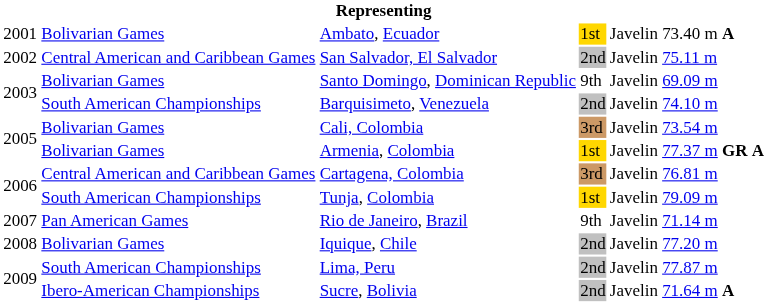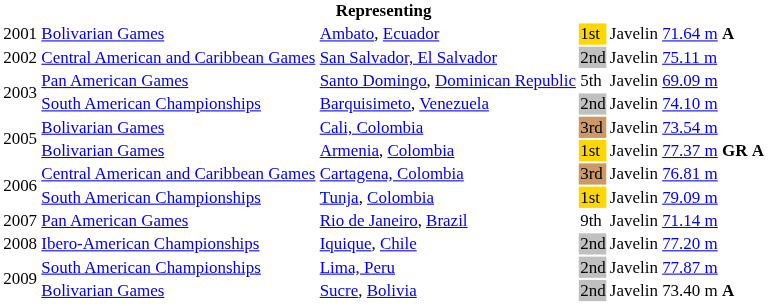 <table>
 <tr>
 <th colspan="6">Representing </th>
 </tr>
 <tr>
 <td>2001</td>
 <td><a href='#'>Bolivarian Games</a></td>
 <td><a href='#'>Ambato</a>, <a href='#'>Ecuador</a></td>
 <td bgcolor=gold>1st</td>
 <td>Javelin</td>
-<td>73.40 m <strong>A</strong></td>
+<td><a href='#'>71.64 m</a> <strong>A</strong></td>
 </tr>
 <tr>
 <td>2002</td>
 <td><a href='#'>Central American and Caribbean Games</a></td>
 <td><a href='#'>San Salvador, El Salvador</a></td>
 <td bgcolor="silver">2nd</td>
 <td>Javelin</td>
 <td><a href='#'>75.11 m</a></td>
 </tr>
 <tr>
 <td rowspan=2>2003</td>
-<td><a href='#'>Bolivarian Games</a></td>
+<td><a href='#'>Pan American Games</a></td>
 <td><a href='#'>Santo Domingo</a>, <a href='#'>Dominican Republic</a></td>
-<td>9th</td>
+<td>5th</td>
 <td>Javelin</td>
 <td><a href='#'>69.09 m</a></td>
 </tr>
 <tr>
 <td><a href='#'>South American Championships</a></td>
 <td><a href='#'>Barquisimeto</a>, <a href='#'>Venezuela</a></td>
 <td bgcolor="silver">2nd</td>
 <td>Javelin</td>
 <td><a href='#'>74.10 m</a></td>
 </tr>
 <tr>
 <td rowspan=2>2005</td>
 <td><a href='#'>Bolivarian Games</a></td>
 <td><a href='#'>Cali, Colombia</a></td>
 <td bgcolor="cc9966">3rd</td>
 <td>Javelin</td>
 <td><a href='#'>73.54 m</a></td>
 </tr>
 <tr>
 <td><a href='#'>Bolivarian Games</a></td>
 <td><a href='#'>Armenia</a>, <a href='#'>Colombia</a></td>
 <td bgcolor=gold>1st</td>
 <td>Javelin</td>
 <td><a href='#'>77.37 m</a> <strong>GR</strong> <strong>A</strong></td>
 </tr>
 <tr>
 <td rowspan=2>2006</td>
 <td><a href='#'>Central American and Caribbean Games</a></td>
 <td><a href='#'>Cartagena, Colombia</a></td>
 <td bgcolor="cc9966">3rd</td>
 <td>Javelin</td>
 <td><a href='#'>76.81 m</a></td>
 </tr>
 <tr>
 <td><a href='#'>South American Championships</a></td>
 <td><a href='#'>Tunja</a>, <a href='#'>Colombia</a></td>
 <td bgcolor="gold">1st</td>
 <td>Javelin</td>
 <td><a href='#'>79.09 m</a></td>
 </tr>
 <tr>
 <td>2007</td>
 <td><a href='#'>Pan American Games</a></td>
 <td><a href='#'>Rio de Janeiro</a>, <a href='#'>Brazil</a></td>
 <td>9th</td>
 <td>Javelin</td>
 <td><a href='#'>71.14 m</a></td>
 </tr>
 <tr>
 <td>2008</td>
-<td><a href='#'>Bolivarian Games</a></td>
+<td><a href='#'>Ibero-American Championships</a></td>
 <td><a href='#'>Iquique</a>, <a href='#'>Chile</a></td>
 <td bgcolor="silver">2nd</td>
 <td>Javelin</td>
 <td><a href='#'>77.20 m</a></td>
 </tr>
 <tr>
 <td rowspan=2>2009</td>
 <td><a href='#'>South American Championships</a></td>
 <td><a href='#'>Lima, Peru</a></td>
 <td bgcolor="silver">2nd</td>
 <td>Javelin</td>
 <td><a href='#'>77.87 m</a></td>
 </tr>
 <tr>
-<td><a href='#'>Ibero-American Championships</a></td>
+<td><a href='#'>Bolivarian Games</a></td>
 <td><a href='#'>Sucre</a>, <a href='#'>Bolivia</a></td>
 <td bgcolor=silver>2nd</td>
 <td>Javelin</td>
-<td><a href='#'>71.64 m</a> <strong>A</strong></td>
+<td>73.40 m <strong>A</strong></td>
 </tr>
 </table>
